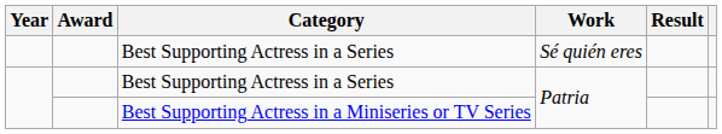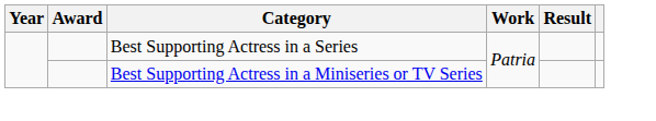 <table class="wikitable sortable plainrowheaders">
 <tr>
 <th>Year</th>
 <th>Award</th>
 <th>Category</th>
 <th>Work</th>
 <th>Result</th>
 <th scope="col" class="unsortable"></th>
-</tr>
-<tr>
-<td></td>
-<td></td>
-<td>Best Supporting Actress in a Series</td>
-<td><em>Sé quién eres</em></td>
-<td></td>
-<td></td>
 </tr>
 <tr>
 <td rowspan = "2"></td>
 <td></td>
 <td>Best Supporting Actress in a Series</td>
 <td rowspan = "2"><em>Patria</em></td>
 <td></td>
 <td></td>
 </tr>
 <tr>
 <td></td>
 <td><a href='#'>Best Supporting Actress in a Miniseries or TV Series</a></td>
 <td></td>
 <td></td>
 </tr>
 </table>
